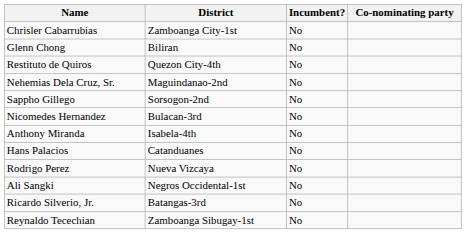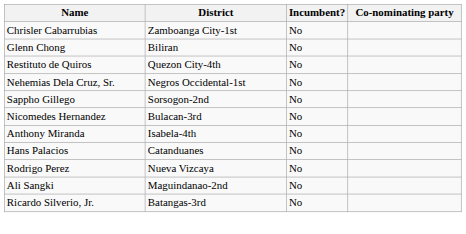 <table class=wikitable>
 <tr>
 <th width=200px>Name</th>
 <th width=200px>District</th>
 <th>Incumbent?</th>
 <th width=160px>Co-nominating party</th>
 </tr>
 <tr>
 <td>Chrisler Cabarrubias</td>
 <td>Zamboanga City-1st</td>
 <td>No</td>
 <td></td>
 </tr>
 <tr>
 <td>Glenn Chong</td>
 <td>Biliran</td>
 <td>No</td>
 <td></td>
 </tr>
 <tr>
 <td>Restituto de Quiros</td>
 <td>Quezon City-4th</td>
 <td>No</td>
 <td></td>
 </tr>
 <tr>
 <td>Nehemias Dela Cruz, Sr.</td>
-<td>Maguindanao-2nd</td>
+<td>Negros Occidental-1st</td>
 <td>No</td>
 <td></td>
 </tr>
 <tr>
 <td>Sappho Gillego</td>
 <td>Sorsogon-2nd</td>
 <td>No</td>
 <td></td>
 </tr>
 <tr>
 <td>Nicomedes Hernandez</td>
 <td>Bulacan-3rd</td>
 <td>No</td>
 <td></td>
 </tr>
 <tr>
 <td>Anthony Miranda</td>
 <td>Isabela-4th</td>
 <td>No</td>
 <td></td>
 </tr>
 <tr>
 <td>Hans Palacios</td>
 <td>Catanduanes</td>
 <td>No</td>
 <td></td>
 </tr>
 <tr>
 <td>Rodrigo Perez</td>
 <td>Nueva Vizcaya</td>
 <td>No</td>
 <td></td>
 </tr>
 <tr>
 <td>Ali Sangki</td>
-<td>Negros Occidental-1st</td>
+<td>Maguindanao-2nd</td>
 <td>No</td>
 <td></td>
 </tr>
 <tr>
 <td>Ricardo Silverio, Jr.</td>
 <td>Batangas-3rd</td>
 <td>No</td>
 <td></td>
 </tr>
-<tr>
-<td>Reynaldo Tecechian</td>
-<td>Zamboanga Sibugay-1st</td>
-<td>No</td>
-<td></td>
-</tr>
 </table>
